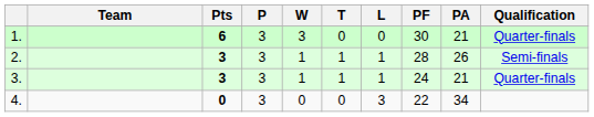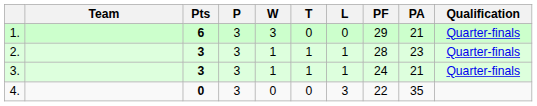 <table class="wikitable" style="text-align:center">
 <tr>
 <th width=20></th>
 <th width=200>Team</th>
 <th width=40>Pts</th>
 <th width=40>P</th>
 <th width=40>W</th>
 <th width=40>T</th>
 <th width=40>L</th>
 <th width=40>PF</th>
 <th width=40>PA</th>
 <th width=120>Qualification</th>
 </tr>
 <tr bgcolor="#ccffcc">
 <td>1.</td>
 <td align=left></td>
 <td><strong>6</strong></td>
 <td>3</td>
 <td>3</td>
 <td>0</td>
 <td>0</td>
-<td>30</td>
+<td>29</td>
 <td>21</td>
 <td><a href='#'>Quarter-finals</a></td>
 </tr>
 <tr bgcolor="#ddffdd">
 <td>2.</td>
 <td align=left></td>
 <td><strong>3</strong></td>
 <td>3</td>
 <td>1</td>
 <td>1</td>
 <td>1</td>
 <td>28</td>
-<td>26</td>
-<td><a href='#'>Semi-finals</a></td>
+<td>23</td>
+<td><a href='#'>Quarter-finals</a></td>
 </tr>
 <tr bgcolor="#ddffdd">
 <td>3.</td>
 <td align=left></td>
 <td><strong>3</strong></td>
 <td>3</td>
 <td>1</td>
 <td>1</td>
 <td>1</td>
 <td>24</td>
 <td>21</td>
 <td><a href='#'>Quarter-finals</a></td>
 </tr>
 <tr>
 <td>4.</td>
 <td align=left></td>
 <td><strong>0</strong></td>
 <td>3</td>
 <td>0</td>
 <td>0</td>
 <td>3</td>
 <td>22</td>
-<td>34</td>
+<td>35</td>
 </tr>
 </table>
